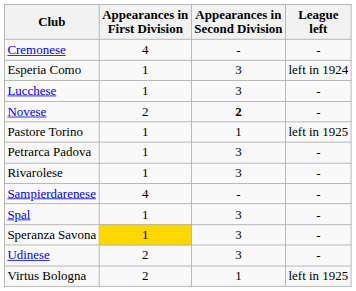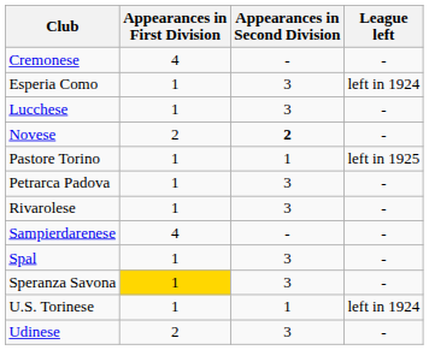 <table class="wikitable sortable" style="text-align:center;">
 <tr>
 <th>Club<br></th>
 <th>Appearances in<br>First Division</th>
 <th>Appearances in<br>Second Division</th>
 <th>League<br>left</th>
 </tr>
 <tr>
 <td style="text-align:left;"><a href='#'>Cremonese</a></td>
 <td>4</td>
 <td>-</td>
 <td>-</td>
 </tr>
 <tr>
 <td style="text-align:left;">Esperia Como</td>
 <td>1</td>
 <td>3</td>
 <td>left in 1924</td>
 </tr>
 <tr>
 <td style="text-align:left;"><a href='#'>Lucchese</a></td>
 <td>1</td>
 <td>3</td>
 <td>-</td>
 </tr>
 <tr>
 <td style="text-align:left;"><a href='#'>Novese</a></td>
 <td>2</td>
 <td><strong>2</strong></td>
 <td>-</td>
 </tr>
 <tr>
 <td style="text-align:left;">Pastore Torino</td>
 <td>1</td>
 <td>1</td>
 <td>left in 1925</td>
 </tr>
 <tr>
 <td style="text-align:left;">Petrarca Padova</td>
 <td>1</td>
 <td>3</td>
 <td>-</td>
 </tr>
 <tr>
 <td style="text-align:left;">Rivarolese</td>
 <td>1</td>
 <td>3</td>
 <td>-</td>
 </tr>
 <tr>
 <td style="text-align:left;"><a href='#'>Sampierdarenese</a></td>
 <td>4</td>
 <td>-</td>
 <td>-</td>
 </tr>
 <tr>
 <td style="text-align:left;"><a href='#'>Spal</a></td>
 <td>1</td>
 <td>3</td>
 <td>-</td>
 </tr>
 <tr>
 <td style="text-align:left;">Speranza Savona</td>
 <td style="background: gold;">1</td>
 <td>3</td>
 <td>-</td>
 </tr>
 <tr>
+<td style="text-align:left;">U.S. Torinese</td>
+<td>1</td>
+<td>1</td>
+<td>left in 1924</td>
+</tr>
+<tr>
 <td style="text-align:left;"><a href='#'>Udinese</a></td>
 <td>2</td>
 <td>3</td>
 <td>-</td>
 </tr>
-<tr>
-<td style="text-align:left;">Virtus Bologna</td>
-<td>2</td>
-<td>1</td>
-<td>left in 1925</td>
-</tr>
 </table>
